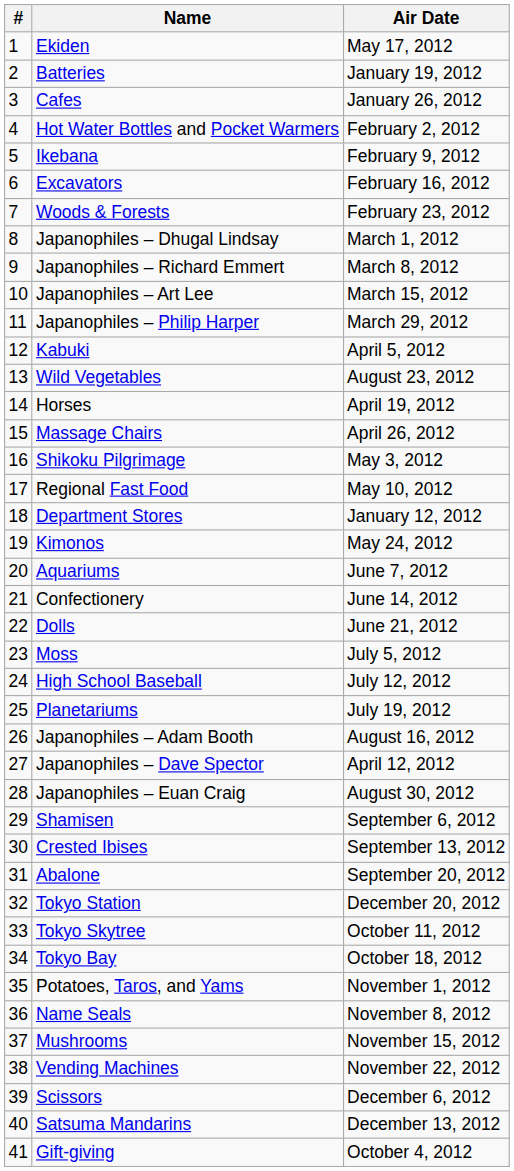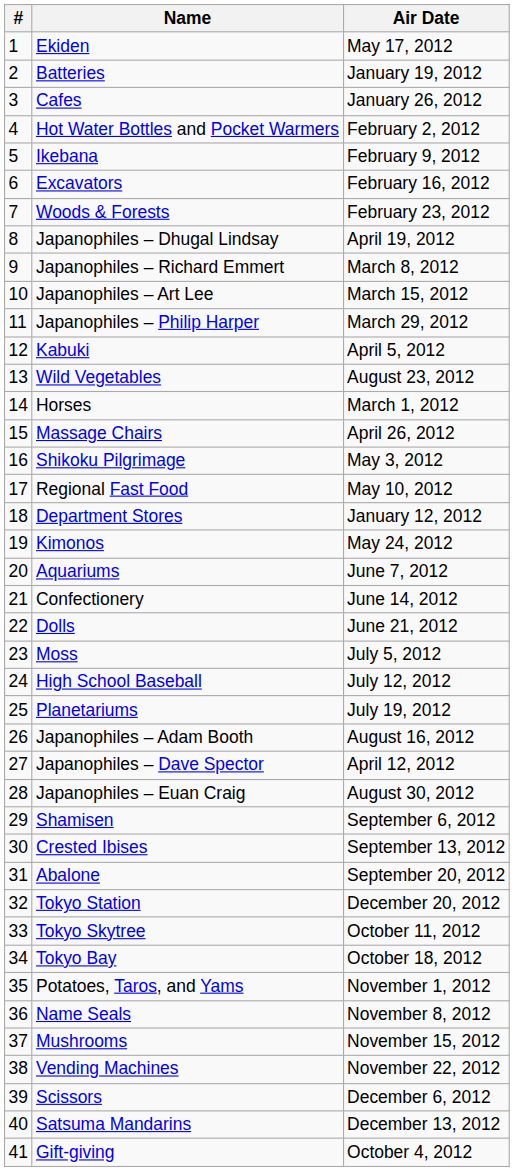 <table class="wikitable sortable">
 <tr>
 <th>#</th>
 <th>Name</th>
 <th>Air Date</th>
 </tr>
 <tr>
 <td>1</td>
 <td><a href='#'>Ekiden</a></td>
 <td>May 17, 2012</td>
 </tr>
 <tr>
 <td>2</td>
 <td><a href='#'>Batteries</a></td>
 <td>January 19, 2012</td>
 </tr>
 <tr>
 <td>3</td>
 <td><a href='#'>Cafes</a></td>
 <td>January 26, 2012</td>
 </tr>
 <tr>
 <td>4</td>
 <td><a href='#'>Hot Water Bottles</a> and <a href='#'>Pocket Warmers</a></td>
 <td>February 2, 2012</td>
 </tr>
 <tr>
 <td>5</td>
 <td><a href='#'>Ikebana</a></td>
 <td>February 9, 2012</td>
 </tr>
 <tr>
 <td>6</td>
 <td><a href='#'>Excavators</a></td>
 <td>February 16, 2012</td>
 </tr>
 <tr>
 <td>7</td>
 <td><a href='#'>Woods & Forests</a></td>
 <td>February 23, 2012</td>
 </tr>
 <tr>
 <td>8</td>
 <td>Japanophiles – Dhugal Lindsay</td>
-<td>March 1, 2012</td>
+<td>April 19, 2012</td>
 </tr>
 <tr>
 <td>9</td>
 <td>Japanophiles – Richard Emmert</td>
 <td>March 8, 2012</td>
 </tr>
 <tr>
 <td>10</td>
 <td>Japanophiles – Art Lee</td>
 <td>March 15, 2012</td>
 </tr>
 <tr>
 <td>11</td>
 <td>Japanophiles – <a href='#'>Philip Harper</a></td>
 <td>March 29, 2012</td>
 </tr>
 <tr>
 <td>12</td>
 <td><a href='#'>Kabuki</a></td>
 <td>April 5, 2012</td>
 </tr>
 <tr>
 <td>13</td>
 <td><a href='#'>Wild Vegetables</a></td>
 <td>August 23, 2012</td>
 </tr>
 <tr>
 <td>14</td>
 <td>Horses</td>
-<td>April 19, 2012</td>
+<td>March 1, 2012</td>
 </tr>
 <tr>
 <td>15</td>
 <td><a href='#'>Massage Chairs</a></td>
 <td>April 26, 2012</td>
 </tr>
 <tr>
 <td>16</td>
 <td><a href='#'>Shikoku Pilgrimage</a></td>
 <td>May 3, 2012</td>
 </tr>
 <tr>
 <td>17</td>
 <td>Regional <a href='#'>Fast Food</a></td>
 <td>May 10, 2012</td>
 </tr>
 <tr>
 <td>18</td>
 <td><a href='#'>Department Stores</a></td>
 <td>January 12, 2012</td>
 </tr>
 <tr>
 <td>19</td>
 <td><a href='#'>Kimonos</a></td>
 <td>May 24, 2012</td>
 </tr>
 <tr>
 <td>20</td>
 <td><a href='#'>Aquariums</a></td>
 <td>June 7, 2012</td>
 </tr>
 <tr>
 <td>21</td>
 <td>Confectionery</td>
 <td>June 14, 2012</td>
 </tr>
 <tr>
 <td>22</td>
 <td><a href='#'>Dolls</a></td>
 <td>June 21, 2012</td>
 </tr>
 <tr>
 <td>23</td>
 <td><a href='#'>Moss</a></td>
 <td>July 5, 2012</td>
 </tr>
 <tr>
 <td>24</td>
 <td><a href='#'>High School Baseball</a></td>
 <td>July 12, 2012</td>
 </tr>
 <tr>
 <td>25</td>
 <td><a href='#'>Planetariums</a></td>
 <td>July 19, 2012</td>
 </tr>
 <tr>
 <td>26</td>
 <td>Japanophiles – Adam Booth</td>
 <td>August 16, 2012</td>
 </tr>
 <tr>
 <td>27</td>
 <td>Japanophiles – <a href='#'>Dave Spector</a></td>
 <td>April 12, 2012</td>
 </tr>
 <tr>
 <td>28</td>
 <td>Japanophiles – Euan Craig</td>
 <td>August 30, 2012</td>
 </tr>
 <tr>
 <td>29</td>
 <td><a href='#'>Shamisen</a></td>
 <td>September 6, 2012</td>
 </tr>
 <tr>
 <td>30</td>
 <td><a href='#'>Crested Ibises</a></td>
 <td>September 13, 2012</td>
 </tr>
 <tr>
 <td>31</td>
 <td><a href='#'>Abalone</a></td>
 <td>September 20, 2012</td>
 </tr>
 <tr>
 <td>32</td>
 <td><a href='#'>Tokyo Station</a></td>
 <td>December 20, 2012</td>
 </tr>
 <tr>
 <td>33</td>
 <td><a href='#'>Tokyo Skytree</a></td>
 <td>October 11, 2012</td>
 </tr>
 <tr>
 <td>34</td>
 <td><a href='#'>Tokyo Bay</a></td>
 <td>October 18, 2012</td>
 </tr>
 <tr>
 <td>35</td>
 <td>Potatoes, <a href='#'>Taros</a>, and <a href='#'>Yams</a></td>
 <td>November 1, 2012</td>
 </tr>
 <tr>
 <td>36</td>
 <td><a href='#'>Name Seals</a></td>
 <td>November 8, 2012</td>
 </tr>
 <tr>
 <td>37</td>
 <td><a href='#'>Mushrooms</a></td>
 <td>November 15, 2012</td>
 </tr>
 <tr>
 <td>38</td>
 <td><a href='#'>Vending Machines</a></td>
 <td>November 22, 2012</td>
 </tr>
 <tr>
 <td>39</td>
 <td><a href='#'>Scissors</a></td>
 <td>December 6, 2012</td>
 </tr>
 <tr>
 <td>40</td>
 <td><a href='#'>Satsuma Mandarins</a></td>
 <td>December 13, 2012</td>
 </tr>
 <tr>
 <td>41</td>
 <td><a href='#'>Gift-giving</a></td>
 <td>October 4, 2012</td>
 </tr>
 </table>
